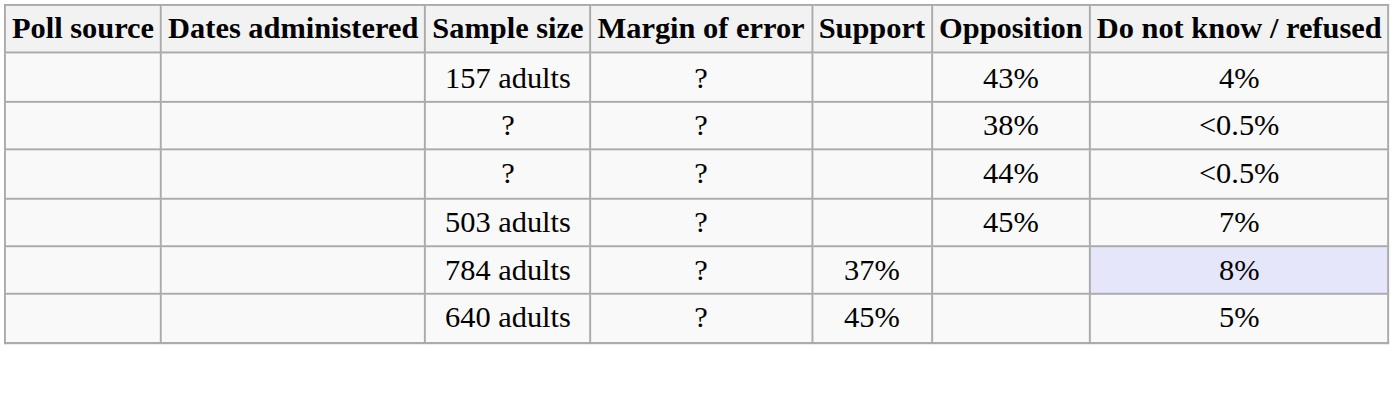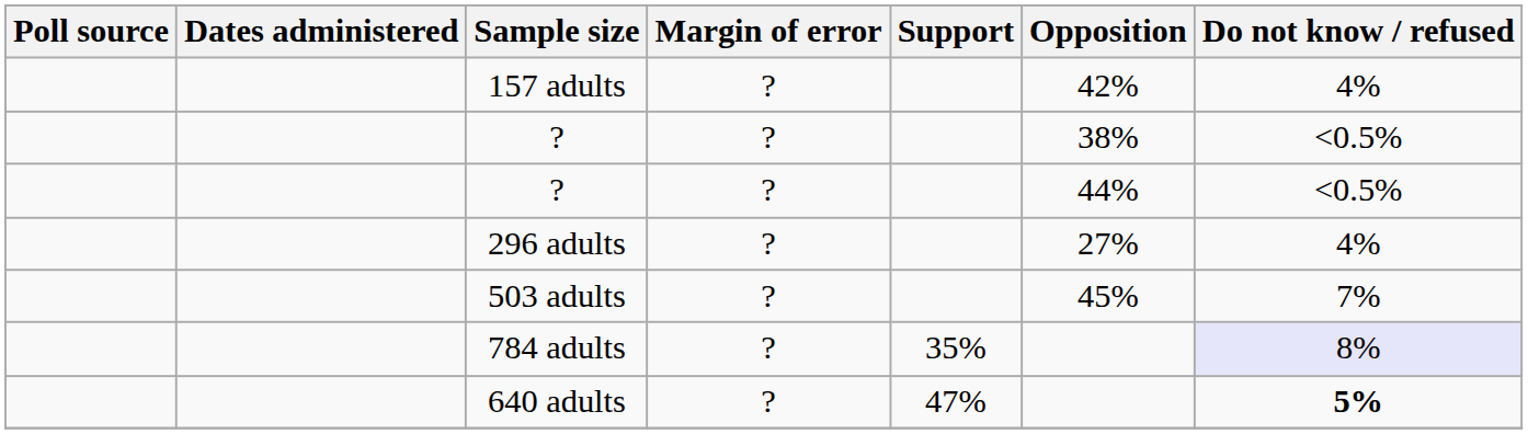 <table class="wikitable" style="text-align: center">
 <tr>
 <th>Poll source</th>
 <th>Dates administered</th>
 <th>Sample size</th>
 <th>Margin of error</th>
 <th>Support</th>
 <th>Opposition</th>
 <th>Do not know / refused</th>
 </tr>
 <tr>
 <td></td>
 <td></td>
 <td>157 adults</td>
 <td>?</td>
 <td></td>
-<td>43%</td>
+<td>42%</td>
 <td>4%</td>
 </tr>
 <tr>
 <td></td>
 <td></td>
 <td>?</td>
 <td>?</td>
 <td></td>
 <td>38%</td>
 <td><0.5%</td>
 </tr>
 <tr>
 <td></td>
 <td></td>
 <td>?</td>
 <td>?</td>
 <td></td>
 <td>44%</td>
 <td><0.5%</td>
 </tr>
 <tr>
 <td></td>
 <td></td>
+<td>296 adults</td>
+<td>?</td>
+<td></td>
+<td>27%</td>
+<td>4%</td>
+</tr>
+<tr>
+<td></td>
+<td></td>
 <td>503 adults</td>
 <td>?</td>
 <td></td>
 <td>45%</td>
 <td>7%</td>
 </tr>
 <tr>
 <td></td>
 <td></td>
 <td>784 adults</td>
 <td>?</td>
-<td>37%</td>
+<td>35%</td>
 <td></td>
 <td style="background: lavender;">8%</td>
 </tr>
 <tr>
 <td></td>
 <td></td>
 <td>640 adults</td>
 <td>?</td>
-<td>45%</td>
+<td>47%</td>
 <td></td>
-<td>5%</td>
+<td><strong>5%</strong></td>
 </tr>
 <tr>
 </tr>
 </table>
